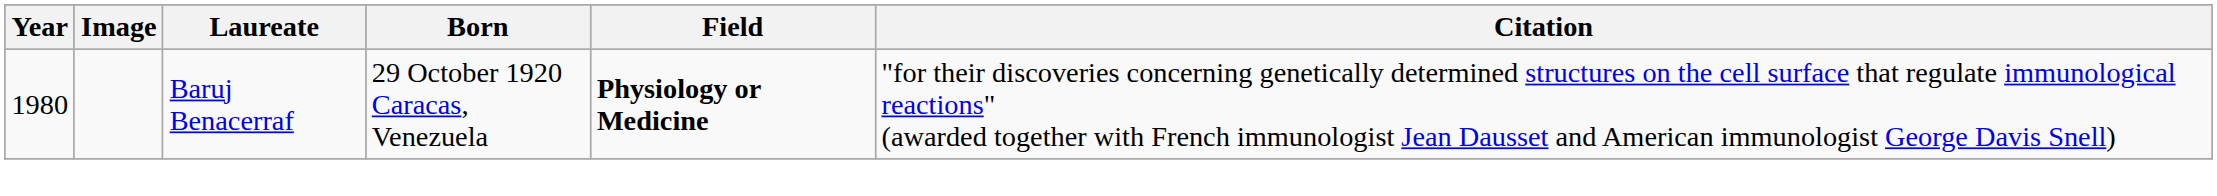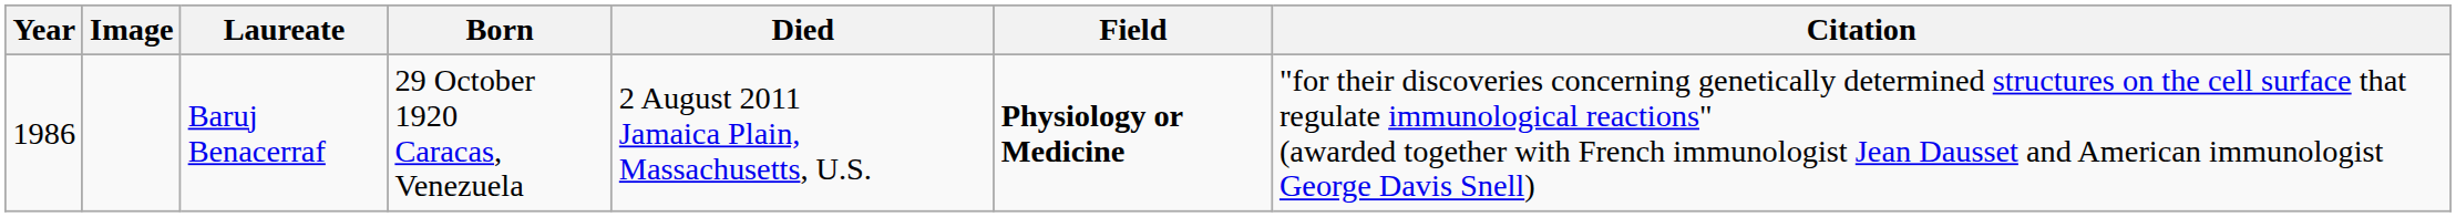 <table class="wikitable plainrowheaders sortable">
 <tr>
 <th>Year</th>
 <th>Image</th>
 <th>Laureate</th>
 <th>Born</th>
+<th>Died</th>
 <th>Field</th>
 <th>Citation</th>
 </tr>
 <tr id="1980">
-<td>1980</td>
+<td>1986</td>
 <td></td>
 <td><a href='#'>Baruj Benacerraf</a></td>
 <td>29 October 1920<br><a href='#'>Caracas</a>, Venezuela</td>
+<td>2 August 2011<br><a href='#'>Jamaica Plain, Massachusetts</a>, U.S.</td>
 <td><strong>Physiology or Medicine</strong></td>
 <td>"for their discoveries concerning genetically determined <a href='#'>structures on the cell surface</a> that regulate <a href='#'>immunological reactions</a>"<br><span>(awarded together with French immunologist <a href='#'>Jean Dausset</a> and American immunologist <a href='#'>George Davis Snell</a>)</span></td>
 </tr>
 </table>
